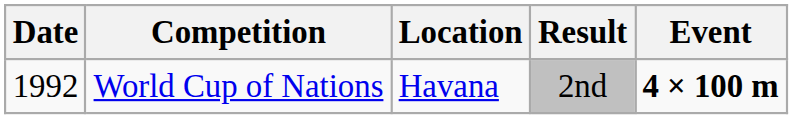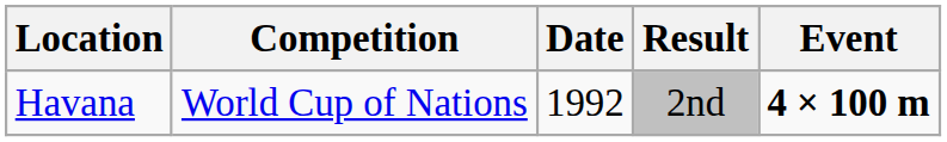 <table class="wikitable" style="border-collapse: collapse; font-size: 95%; margin-bottom: 10px;">
 <tr>
+<th scope="col">Location</th>
+<th scope="col">Competition</th>
 <th scope="col">Date</th>
-<th scope="col">Competition</th>
-<th scope="col">Location</th>
 <th scope="col">Result</th>
 <th scope="col">Event</th>
 </tr>
 <tr>
+<td><a href='#'>Havana</a></td>
+<td><a href='#'>World Cup of Nations</a></td>
 <td>1992</td>
-<td><a href='#'>World Cup of Nations</a></td>
-<td><a href='#'>Havana</a></td>
 <td align="center" bgcolor="silver">2nd</td>
 <td><strong>4 × 100 m</strong></td>
 </tr>
 </table>
